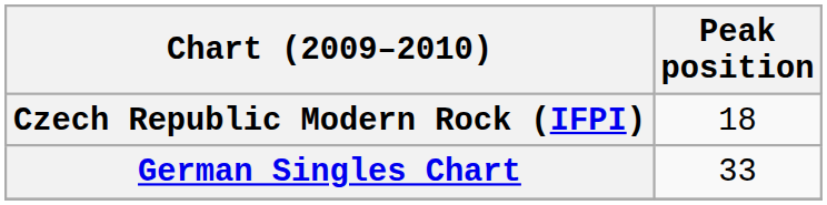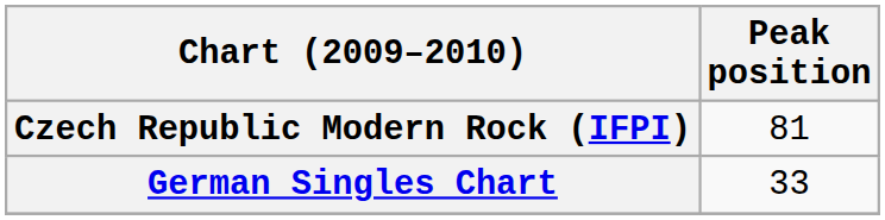 <table class="wikitable sortable plainrowheaders">
 <tr>
 <th>Chart (2009–2010)</th>
 <th>Peak<br>position</th>
 </tr>
 <tr>
 <th scope="row">Czech Republic Modern Rock (<a href='#'>IFPI</a>)</th>
-<td align="center">18</td>
+<td align="center">81</td>
 </tr>
 <tr>
 <th scope="row"><a href='#'>German Singles Chart</a></th>
 <td align="center">33</td>
 </tr>
 <tr>
 </tr>
 <tr>
 </tr>
 <tr>
 </tr>
 </table>
